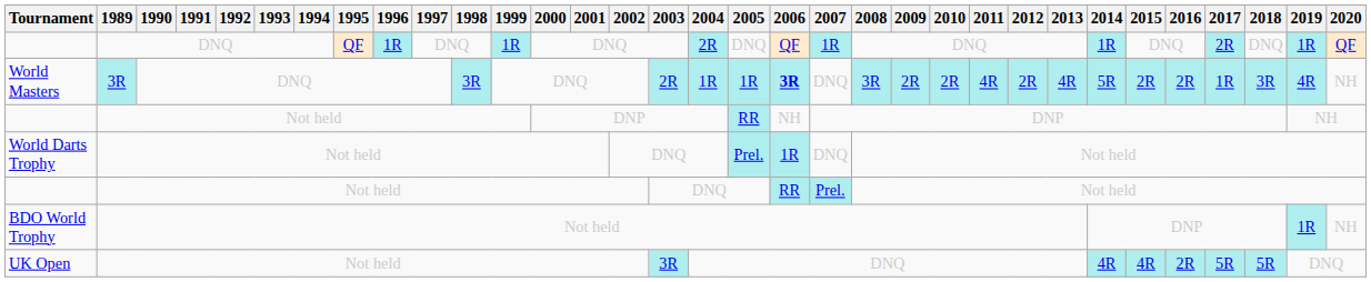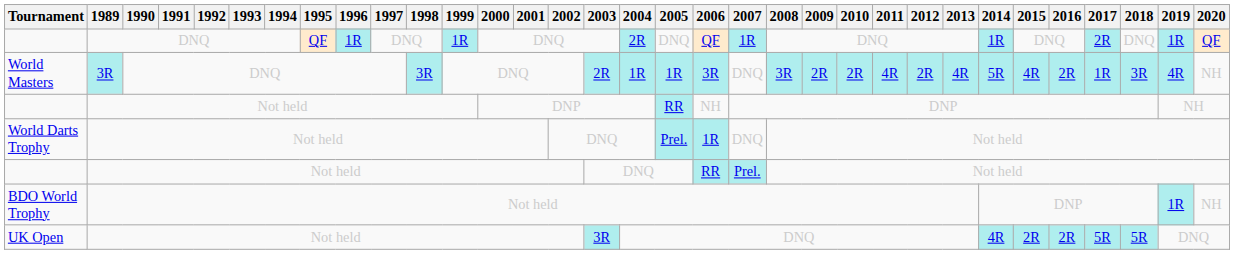 <table class=wikitable style=text-align:center;font-size:88%>
 <tr>
 <th>Tournament</th>
 <th>1989</th>
 <th>1990</th>
 <th>1991</th>
 <th>1992</th>
 <th>1993</th>
 <th>1994</th>
 <th>1995</th>
 <th>1996</th>
 <th>1997</th>
 <th>1998</th>
 <th>1999</th>
 <th>2000</th>
 <th>2001</th>
 <th>2002</th>
 <th>2003</th>
 <th>2004</th>
 <th>2005</th>
 <th>2006</th>
 <th>2007</th>
 <th>2008</th>
 <th>2009</th>
 <th>2010</th>
 <th>2011</th>
 <th>2012</th>
 <th>2013</th>
 <th>2014</th>
 <th>2015</th>
 <th>2016</th>
 <th>2017</th>
 <th>2018</th>
 <th>2019</th>
 <th>2020</th>
 </tr>
 <tr>
 <td align=left></td>
 <td colspan="6" style="text-align:center; color:#ccc;">DNQ</td>
 <td style="text-align:center; background:#ffebcd;"><a href='#'>QF</a></td>
 <td style="text-align:center; background:#afeeee;"><a href='#'>1R</a></td>
 <td colspan="2" style="text-align:center; color:#ccc;">DNQ</td>
 <td style="text-align:center; background:#afeeee;"><a href='#'>1R</a></td>
 <td colspan="4" style="text-align:center; color:#ccc;">DNQ</td>
 <td style="text-align:center; background:#afeeee;"><a href='#'>2R</a></td>
 <td style="text-align:center; color:#ccc;">DNQ</td>
 <td style="text-align:center; background:#ffebcd;"><a href='#'>QF</a></td>
 <td style="text-align:center; background:#afeeee;"><a href='#'>1R</a></td>
 <td colspan="6" style="text-align:center; color:#ccc;">DNQ</td>
 <td style="text-align:center; background:#afeeee;"><a href='#'>1R</a></td>
 <td colspan="2" style="text-align:center; color:#ccc;">DNQ</td>
 <td style="text-align:center; background:#afeeee;"><a href='#'>2R</a></td>
 <td style="text-align:center; color:#ccc;">DNQ</td>
 <td style="text-align:center; background:#afeeee;"><a href='#'>1R</a></td>
 <td style="text-align:center; background:#ffebcd;"><a href='#'>QF</a></td>
 </tr>
 <tr>
 <td align=left><a href='#'>World Masters</a></td>
 <td style="text-align:center; background:#afeeee;"><a href='#'>3R</a></td>
 <td colspan="8" style="text-align:center; color:#ccc;">DNQ</td>
 <td style="text-align:center; background:#afeeee;"><a href='#'>3R</a></td>
 <td colspan="4" style="text-align:center; color:#ccc;">DNQ</td>
 <td style="text-align:center; background:#afeeee;"><a href='#'>2R</a></td>
 <td style="text-align:center; background:#afeeee;"><a href='#'>1R</a></td>
 <td style="text-align:center; background:#afeeee;"><a href='#'>1R</a></td>
-<td style="text-align:center; background:#afeeee;"><strong><a href='#'>3R</a></strong></td>
+<td style="text-align:center; background:#afeeee;"><a href='#'>3R</a></td>
 <td style="text-align:center; color:#ccc;">DNQ</td>
 <td style="text-align:center; background:#afeeee;"><a href='#'>3R</a></td>
 <td style="text-align:center; background:#afeeee;"><a href='#'>2R</a></td>
 <td style="text-align:center; background:#afeeee;"><a href='#'>2R</a></td>
 <td style="text-align:center; background:#afeeee;"><a href='#'>4R</a></td>
 <td style="text-align:center; background:#afeeee;"><a href='#'>2R</a></td>
 <td style="text-align:center; background:#afeeee;"><a href='#'>4R</a></td>
 <td style="text-align:center; background:#afeeee;"><a href='#'>5R</a></td>
-<td style="text-align:center; background:#afeeee;"><a href='#'>2R</a></td>
+<td style="text-align:center; background:#afeeee;"><a href='#'>4R</a></td>
 <td style="text-align:center; background:#afeeee;"><a href='#'>2R</a></td>
 <td style="text-align:center; background:#afeeee;"><a href='#'>1R</a></td>
 <td style="text-align:center; background:#afeeee;"><a href='#'>3R</a></td>
 <td style="text-align:center; background:#afeeee;"><a href='#'>4R</a></td>
 <td style="text-align:center; color:#ccc;">NH</td>
 </tr>
 <tr>
 <td align=left></td>
 <td colspan="11" style="text-align:center; color:#ccc;">Not held</td>
 <td colspan="5" style="text-align:center; color:#ccc;">DNP</td>
 <td style="text-align:center; background:#afeeee;"><a href='#'>RR</a></td>
 <td style="text-align:center; color:#ccc;">NH</td>
 <td colspan="12" style="text-align:center; color:#ccc;">DNP</td>
 <td colspan="2" style="text-align:center; color:#ccc;">NH</td>
 </tr>
 <tr>
 <td align=left><a href='#'>World Darts Trophy</a></td>
 <td colspan="13" style="text-align:center; color:#ccc;">Not held</td>
 <td colspan="3" style="text-align:center; color:#ccc;">DNQ</td>
 <td style="text-align:center; background:#afeeee;"><a href='#'>Prel.</a></td>
 <td style="text-align:center; background:#afeeee;"><a href='#'>1R</a></td>
 <td style="text-align:center; color:#ccc;">DNQ</td>
 <td colspan="13" style="text-align:center; color:#ccc;">Not held</td>
 </tr>
 <tr>
 <td align=left></td>
 <td colspan="14" style="text-align:center; color:#ccc;">Not held</td>
 <td colspan="3" style="text-align:center; color:#ccc;">DNQ</td>
 <td style="text-align:center; background:#afeeee;"><a href='#'>RR</a></td>
 <td style="text-align:center; background:#afeeee;"><a href='#'>Prel.</a></td>
 <td colspan="13" style="text-align:center; color:#ccc;">Not held</td>
 </tr>
 <tr>
 <td align=left><a href='#'>BDO World Trophy</a></td>
 <td colspan="25" style="text-align:center; color:#ccc;">Not held</td>
 <td colspan="5" style="text-align:center; color:#ccc;">DNP</td>
 <td style="text-align:center; background:#afeeee;"><a href='#'>1R</a></td>
 <td style="text-align:center; color:#ccc;">NH</td>
 </tr>
 <tr>
 <td align=left><a href='#'>UK Open</a></td>
 <td colspan="14" style="text-align:center; color:#ccc;">Not held</td>
 <td style="text-align:center; background:#afeeee;"><a href='#'>3R</a></td>
 <td colspan="10" style="text-align:center; color:#ccc;">DNQ</td>
 <td style="text-align:center; background:#afeeee;"><a href='#'>4R</a></td>
-<td style="text-align:center; background:#afeeee;"><a href='#'>4R</a></td>
+<td style="text-align:center; background:#afeeee;"><a href='#'>2R</a></td>
 <td style="text-align:center; background:#afeeee;"><a href='#'>2R</a></td>
 <td style="text-align:center; background:#afeeee;"><a href='#'>5R</a></td>
 <td style="text-align:center; background:#afeeee;"><a href='#'>5R</a></td>
 <td colspan="2" style="text-align:center; color:#ccc;">DNQ</td>
 </tr>
 </table>
